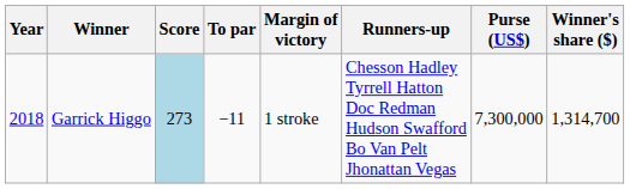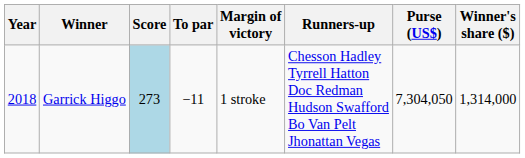 <table class="wikitable" style="font-size:95%">
 <tr>
 <th>Year</th>
 <th>Winner</th>
 <th>Score</th>
 <th>To par</th>
 <th>Margin of<br>victory</th>
 <th>Runners-up</th>
 <th>Purse<br>(<a href='#'>US$</a>)</th>
 <th>Winner's<br>share ($)</th>
 </tr>
 <tr>
 <td><a href='#'>2018</a></td>
 <td> <a href='#'>Garrick Higgo</a></td>
 <td align=center style="background: lightblue;">273</td>
 <td align=center>−11</td>
 <td>1 stroke</td>
 <td> <a href='#'>Chesson Hadley</a><br> <a href='#'>Tyrrell Hatton</a><br> <a href='#'>Doc Redman</a><br> <a href='#'>Hudson Swafford</a><br> <a href='#'>Bo Van Pelt</a><br> <a href='#'>Jhonattan Vegas</a></td>
-<td align=center>7,300,000</td>
-<td align=center>1,314,700</td>
+<td align=center>7,304,050</td>
+<td align=center>1,314,000</td>
 </tr>
 </table>
